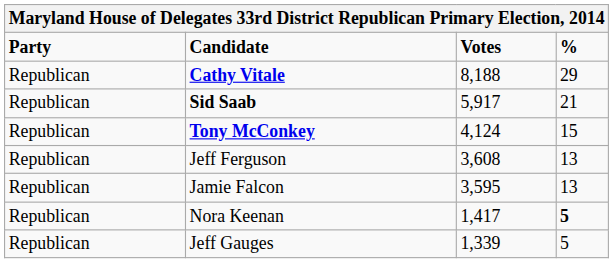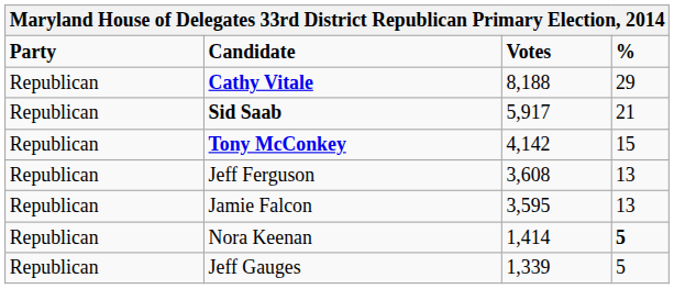 <table class="wikitable">
 <tr>
 <th colspan="4">Maryland House of Delegates 33rd District Republican Primary Election, 2014</th>
 </tr>
 <tr>
 <td><strong>Party</strong></td>
 <td><strong>Candidate</strong></td>
 <td><strong>Votes</strong></td>
 <td><strong>%</strong></td>
 </tr>
 <tr>
 <td>Republican</td>
 <td><strong><a href='#'>Cathy Vitale</a></strong></td>
 <td>8,188</td>
 <td>29</td>
 </tr>
 <tr>
 <td>Republican</td>
 <td><strong>Sid Saab</strong></td>
 <td>5,917</td>
 <td>21</td>
 </tr>
 <tr>
 <td>Republican</td>
 <td><strong><a href='#'>Tony McConkey</a></strong></td>
-<td>4,124</td>
+<td>4,142</td>
 <td>15</td>
 </tr>
 <tr>
 <td>Republican</td>
 <td>Jeff Ferguson</td>
 <td>3,608</td>
 <td>13</td>
 </tr>
 <tr>
 <td>Republican</td>
 <td>Jamie Falcon</td>
 <td>3,595</td>
 <td>13</td>
 </tr>
 <tr>
 <td>Republican</td>
 <td>Nora Keenan</td>
-<td>1,417</td>
+<td>1,414</td>
 <td><strong>5</strong></td>
 </tr>
 <tr>
 <td>Republican</td>
 <td>Jeff Gauges</td>
 <td>1,339</td>
 <td>5</td>
 </tr>
 </table>
